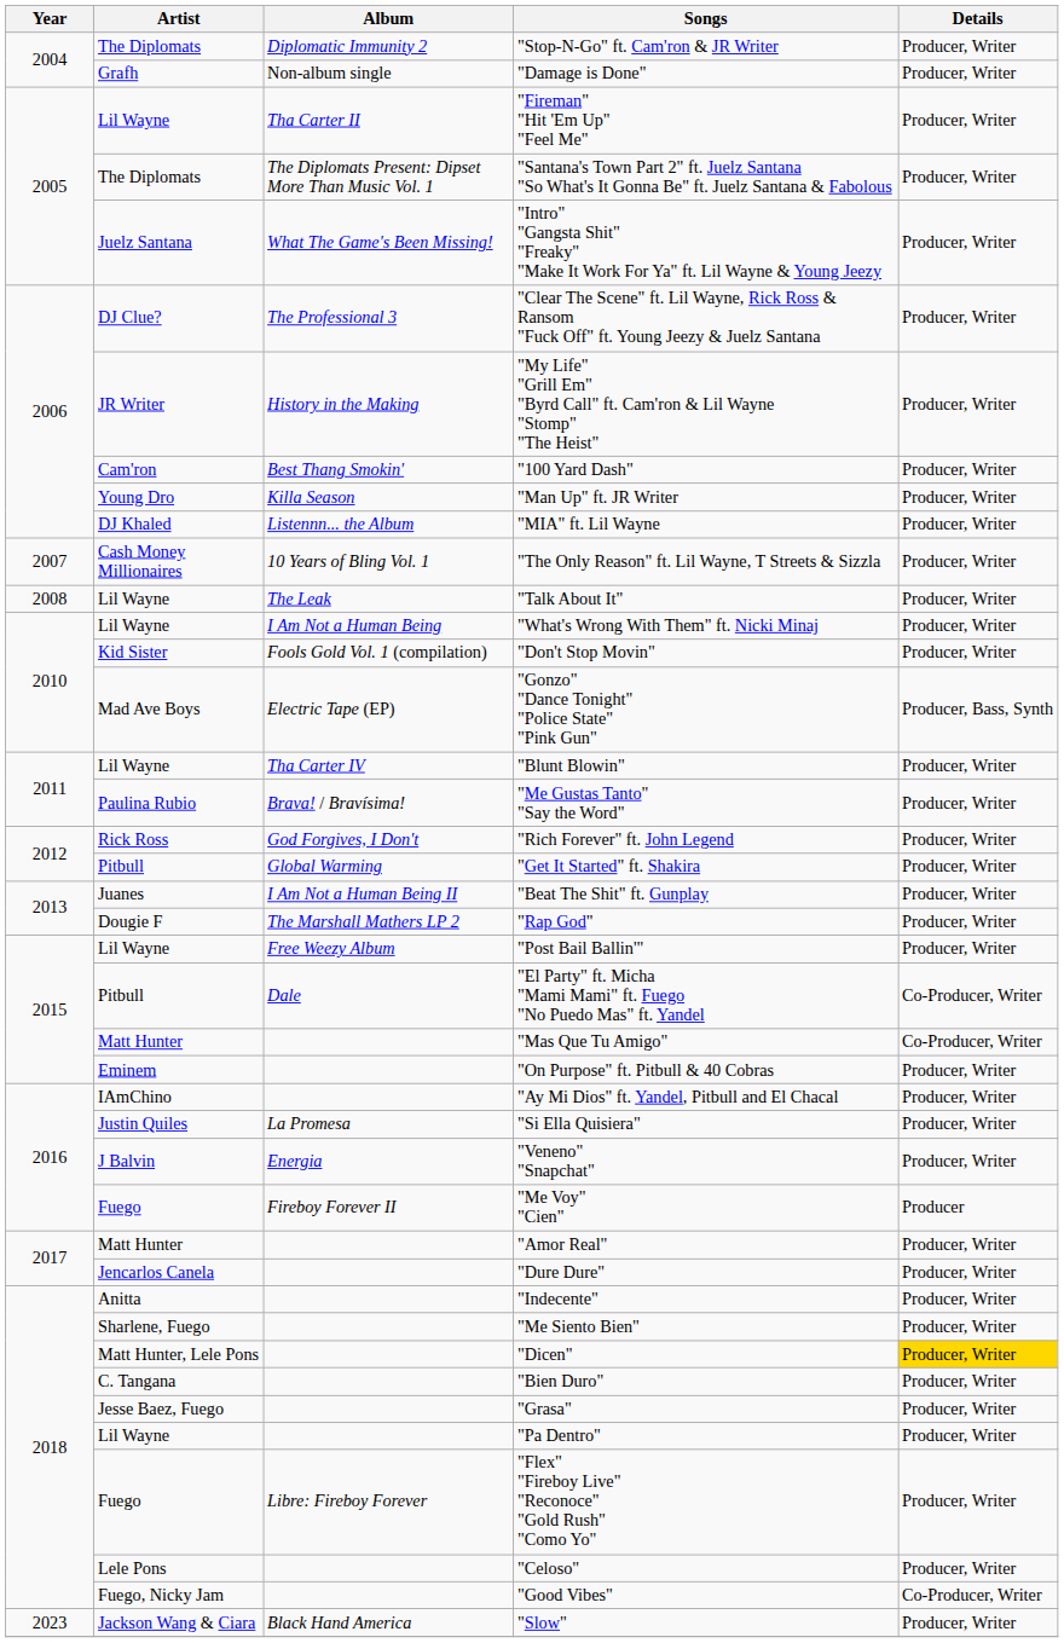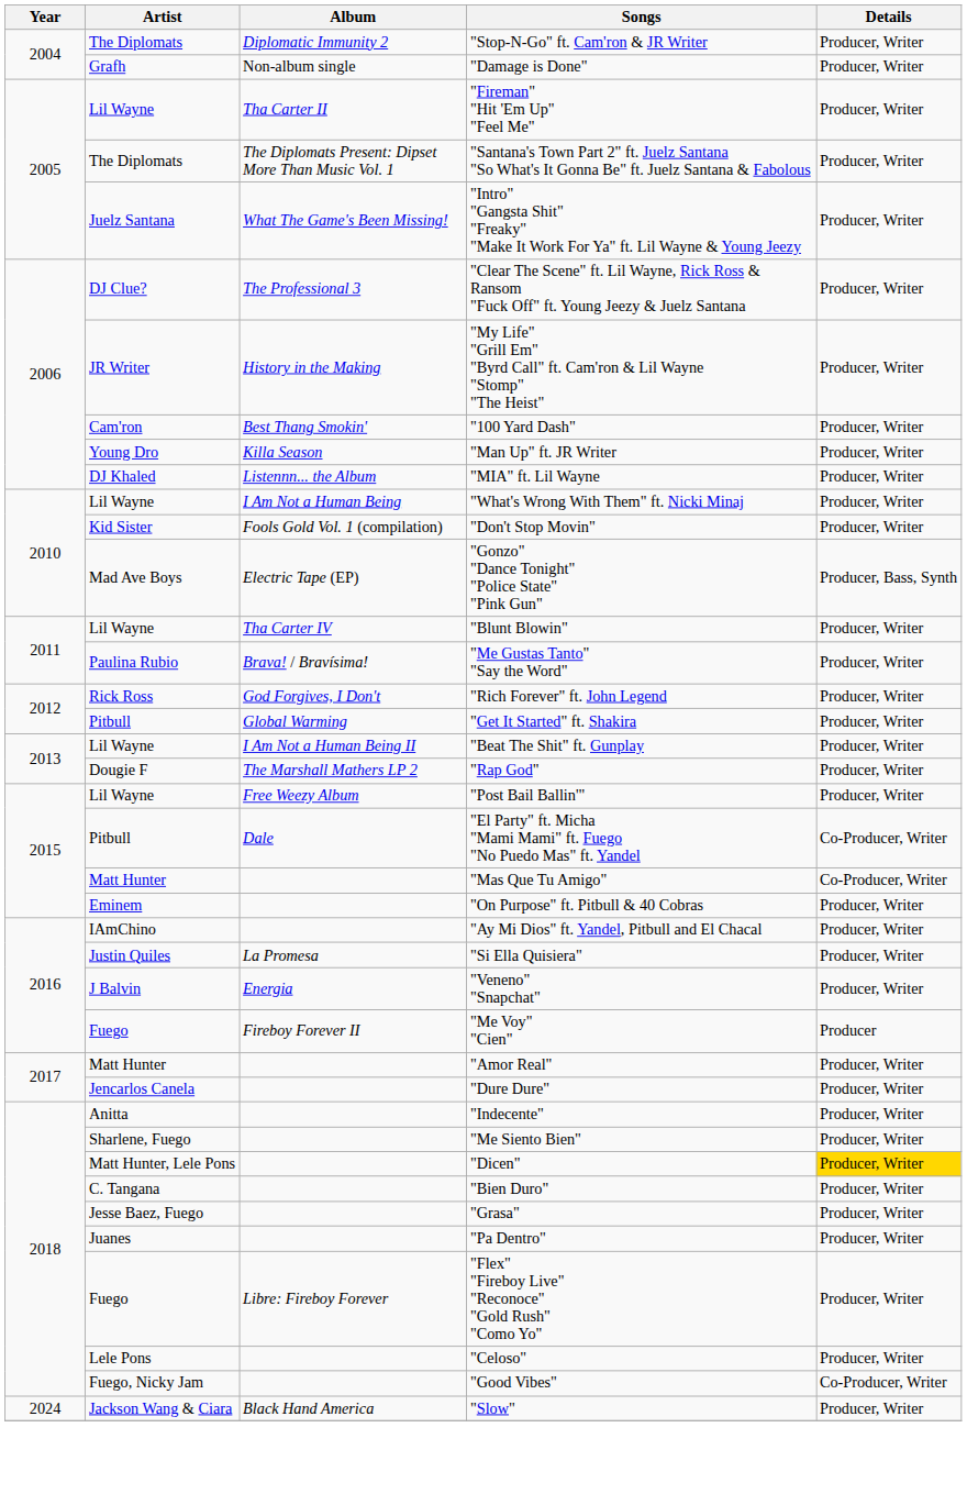 <table class="wikitable">
 <tr>
 <th style="width:75px;">Year</th>
 <th style="width:150px;">Artist</th>
 <th style="width:225px;">Album</th>
 <th style="width:350px;">Songs</th>
 <th>Details</th>
 </tr>
 <tr>
 <td rowspan=2 style="text-align:center;">2004</td>
 <td><a href='#'>The Diplomats</a></td>
 <td><em><a href='#'>Diplomatic Immunity 2</a></em></td>
 <td>"Stop-N-Go" ft. <a href='#'>Cam'ron</a> & <a href='#'>JR Writer</a></td>
 <td>Producer, Writer</td>
 </tr>
 <tr>
 <td><a href='#'>Grafh</a></td>
 <td>Non-album single</td>
 <td>"Damage is Done"</td>
 <td>Producer, Writer</td>
 </tr>
 <tr>
 <td rowspan=3 style="text-align:center;">2005</td>
 <td><a href='#'>Lil Wayne</a></td>
 <td><em><a href='#'>Tha Carter II</a></em></td>
 <td>"<a href='#'>Fireman</a>" <br> "Hit 'Em Up" <br> "Feel Me"</td>
 <td>Producer, Writer</td>
 </tr>
 <tr>
 <td>The Diplomats</td>
 <td><em>The Diplomats Present: Dipset More Than Music Vol. 1</em></td>
 <td>"Santana's Town Part 2" ft. <a href='#'>Juelz Santana</a> <br> "So What's It Gonna Be" ft. Juelz Santana & <a href='#'>Fabolous</a></td>
 <td>Producer, Writer</td>
 </tr>
 <tr>
 <td><a href='#'>Juelz Santana</a></td>
 <td><em><a href='#'>What The Game's Been Missing!</a></em></td>
 <td>"Intro" <br> "Gangsta Shit" <br> "Freaky" <br> "Make It Work For Ya" ft. Lil Wayne & <a href='#'>Young Jeezy</a></td>
 <td>Producer, Writer</td>
 </tr>
 <tr>
 <td rowspan=5 style="text-align:center;">2006</td>
 <td><a href='#'>DJ Clue?</a></td>
 <td><em><a href='#'>The Professional 3</a></em></td>
 <td>"Clear The Scene" ft. Lil Wayne, <a href='#'>Rick Ross</a> & Ransom <br> "Fuck Off" ft. Young Jeezy & Juelz Santana</td>
 <td>Producer, Writer</td>
 </tr>
 <tr>
 <td><a href='#'>JR Writer</a></td>
 <td><em><a href='#'>History in the Making</a></em></td>
 <td>"My Life" <br> "Grill Em" <br> "Byrd Call" ft. Cam'ron & Lil Wayne <br> "Stomp" <br> "The Heist"</td>
 <td>Producer, Writer</td>
 </tr>
 <tr>
 <td><a href='#'>Cam'ron</a></td>
 <td><em><a href='#'>Best Thang Smokin'</a></em></td>
 <td>"100 Yard Dash"</td>
 <td>Producer, Writer</td>
 </tr>
 <tr>
 <td><a href='#'>Young Dro</a></td>
 <td><em><a href='#'>Killa Season</a></em></td>
 <td>"Man Up" ft. JR Writer</td>
 <td>Producer, Writer</td>
 </tr>
 <tr>
 <td><a href='#'>DJ Khaled</a></td>
 <td><em><a href='#'>Listennn... the Album</a></em></td>
 <td>"MIA" ft. Lil Wayne</td>
 <td>Producer, Writer</td>
 </tr>
 <tr>
-<td style="text-align:center;">2007</td>
-<td><a href='#'>Cash Money Millionaires</a></td>
-<td><em>10 Years of Bling Vol. 1</em></td>
-<td>"The Only Reason" ft. Lil Wayne, T Streets & Sizzla</td>
-<td>Producer, Writer</td>
-</tr>
-<tr>
-<td style="text-align:center;">2008</td>
-<td>Lil Wayne</td>
-<td><em><a href='#'>The Leak</a></em></td>
-<td>"Talk About It"</td>
-<td>Producer, Writer</td>
-</tr>
-<tr>
 <td rowspan=3 style="text-align:center;">2010</td>
 <td>Lil Wayne</td>
 <td><em><a href='#'>I Am Not a Human Being</a></em></td>
 <td>"What's Wrong With Them" ft. <a href='#'>Nicki Minaj</a></td>
 <td>Producer, Writer</td>
 </tr>
 <tr>
 <td><a href='#'>Kid Sister</a></td>
 <td><em>Fools Gold Vol. 1</em> (compilation)</td>
 <td>"Don't Stop Movin"</td>
 <td>Producer, Writer</td>
 </tr>
 <tr>
 <td>Mad Ave Boys</td>
 <td><em>Electric Tape</em> (EP)</td>
 <td>"Gonzo" <br> "Dance Tonight" <br> "Police State" <br> "Pink Gun"</td>
 <td>Producer, Bass, Synth</td>
 </tr>
 <tr>
 <td rowspan=2 style="text-align:center;">2011</td>
 <td>Lil Wayne</td>
 <td><em><a href='#'>Tha Carter IV</a></em></td>
 <td>"Blunt Blowin"</td>
 <td>Producer, Writer</td>
 </tr>
 <tr>
 <td><a href='#'>Paulina Rubio</a></td>
 <td><em><a href='#'>Brava!</a></em> / <em>Bravísima!</em></td>
 <td>"<a href='#'>Me Gustas Tanto</a>" <br> "Say the Word"</td>
 <td>Producer, Writer</td>
 </tr>
 <tr>
 <td rowspan=2 style="text-align:center;">2012</td>
 <td><a href='#'>Rick Ross</a></td>
 <td><em><a href='#'>God Forgives, I Don't</a></em></td>
 <td>"Rich Forever" ft. <a href='#'>John Legend</a></td>
 <td>Producer, Writer</td>
 </tr>
 <tr>
 <td><a href='#'>Pitbull</a></td>
 <td><em><a href='#'>Global Warming</a></em></td>
 <td>"<a href='#'>Get It Started</a>" ft. <a href='#'>Shakira</a></td>
 <td>Producer, Writer</td>
 </tr>
 <tr>
 <td rowspan=2 style="text-align:center;">2013</td>
-<td>Juanes</td>
+<td>Lil Wayne</td>
 <td><em><a href='#'>I Am Not a Human Being II</a></em></td>
 <td>"Beat The Shit" ft. <a href='#'>Gunplay</a></td>
 <td>Producer, Writer</td>
 </tr>
 <tr>
 <td>Dougie F</td>
 <td><em><a href='#'>The Marshall Mathers LP 2</a></em></td>
 <td>"<a href='#'>Rap God</a>"</td>
 <td>Producer, Writer</td>
 </tr>
 <tr>
 <td rowspan=4 style="text-align:center;">2015</td>
 <td>Lil Wayne</td>
 <td><em><a href='#'>Free Weezy Album</a></em></td>
 <td>"Post Bail Ballin'"</td>
 <td>Producer, Writer</td>
 </tr>
 <tr>
 <td>Pitbull</td>
 <td><em><a href='#'>Dale</a></em></td>
 <td>"El Party" ft. Micha <br> "Mami Mami" ft. <a href='#'>Fuego</a> <br> "No Puedo Mas" ft. <a href='#'>Yandel</a></td>
 <td>Co-Producer, Writer</td>
 </tr>
 <tr>
 <td><a href='#'>Matt Hunter</a></td>
 <td></td>
 <td>"Mas Que Tu Amigo"</td>
 <td>Co-Producer, Writer</td>
 </tr>
 <tr>
 <td><a href='#'>Eminem</a></td>
 <td></td>
 <td>"On Purpose" ft. Pitbull & 40 Cobras</td>
 <td>Producer, Writer</td>
 </tr>
 <tr>
 <td rowspan=4 style="text-align:center;">2016</td>
 <td>IAmChino</td>
 <td></td>
 <td>"Ay Mi Dios" ft. <a href='#'>Yandel</a>, Pitbull and El Chacal</td>
 <td>Producer, Writer</td>
 </tr>
 <tr>
 <td><a href='#'>Justin Quiles</a></td>
 <td><em>La Promesa</em></td>
 <td>"Si Ella Quisiera"</td>
 <td>Producer, Writer</td>
 </tr>
 <tr>
 <td><a href='#'>J Balvin</a></td>
 <td><em><a href='#'>Energia</a></em></td>
 <td>"Veneno" <br> "Snapchat"</td>
 <td>Producer, Writer</td>
 </tr>
 <tr>
 <td><a href='#'>Fuego</a></td>
 <td><em>Fireboy Forever II</em></td>
 <td>"Me Voy" <br> "Cien"</td>
 <td>Producer</td>
 </tr>
 <tr>
 <td rowspan=2 style="text-align:center;">2017</td>
 <td>Matt Hunter</td>
 <td></td>
 <td>"Amor Real"</td>
 <td>Producer, Writer</td>
 </tr>
 <tr>
 <td><a href='#'>Jencarlos Canela</a></td>
 <td></td>
 <td>"Dure Dure"</td>
 <td>Producer, Writer</td>
 </tr>
 <tr>
 <td rowspan=9 style="text-align:center;">2018</td>
 <td>Anitta</td>
 <td></td>
 <td>"Indecente"</td>
 <td>Producer, Writer</td>
 </tr>
 <tr>
 <td>Sharlene, Fuego</td>
 <td></td>
 <td>"Me Siento Bien"</td>
 <td>Producer, Writer</td>
 </tr>
 <tr>
 <td>Matt Hunter, Lele Pons</td>
 <td></td>
 <td>"Dicen"</td>
 <td style="background: gold;">Producer, Writer</td>
 </tr>
 <tr>
 <td>C. Tangana</td>
 <td></td>
 <td>"Bien Duro"</td>
 <td>Producer, Writer</td>
 </tr>
 <tr>
 <td>Jesse Baez, Fuego</td>
 <td></td>
 <td>"Grasa"</td>
 <td>Producer, Writer</td>
 </tr>
 <tr>
-<td>Lil Wayne</td>
+<td>Juanes</td>
 <td></td>
 <td>"Pa Dentro"</td>
 <td>Producer, Writer</td>
 </tr>
 <tr>
 <td>Fuego</td>
 <td><em>Libre: Fireboy Forever</em></td>
 <td>"Flex" <br> "Fireboy Live" <br> "Reconoce" <br> "Gold Rush" <br> "Como Yo"</td>
 <td>Producer, Writer</td>
 </tr>
 <tr>
 <td>Lele Pons</td>
 <td></td>
 <td>"Celoso"</td>
 <td>Producer, Writer</td>
 </tr>
 <tr>
 <td>Fuego, Nicky Jam</td>
 <td></td>
 <td>"Good Vibes"</td>
 <td>Co-Producer, Writer</td>
 </tr>
 <tr>
-<td style="text-align:center;">2023</td>
+<td style="text-align:center;">2024</td>
 <td><a href='#'>Jackson Wang</a> & <a href='#'>Ciara</a></td>
 <td><em>Black Hand America</em></td>
 <td>"<a href='#'>Slow</a>"</td>
 <td>Producer, Writer</td>
 </tr>
 <tr>
 </tr>
 </table>
